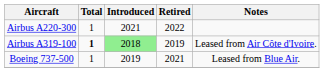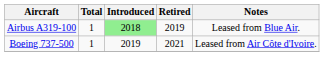 <table class="wikitable" style="margin:1em auto; border-collapse:collapse;text-align:center">
 <tr>
 <th>Aircraft</th>
 <th>Total</th>
 <th>Introduced</th>
 <th>Retired</th>
 <th>Notes</th>
 </tr>
 <tr>
-<td><a href='#'>Airbus A220-300</a></td>
+<td><a href='#'>Airbus A319-100</a></td>
 <td>1</td>
-<td>2021</td>
-<td>2022</td>
-<td></td>
-</tr>
-<tr>
-<td><a href='#'>Airbus A319-100</a></td>
-<td><strong>1</strong></td>
 <td style="background: lightgreen;">2018</td>
 <td>2019</td>
-<td>Leased from <a href='#'>Air Côte d'Ivoire</a>.</td>
+<td>Leased from <a href='#'>Blue Air</a>.</td>
 </tr>
 <tr>
 <td><a href='#'>Boeing 737-500</a></td>
 <td>1</td>
 <td>2019</td>
 <td>2021</td>
-<td>Leased from <a href='#'>Blue Air</a>.</td>
+<td>Leased from <a href='#'>Air Côte d'Ivoire</a>.</td>
 </tr>
 <tr>
 </tr>
 </table>
